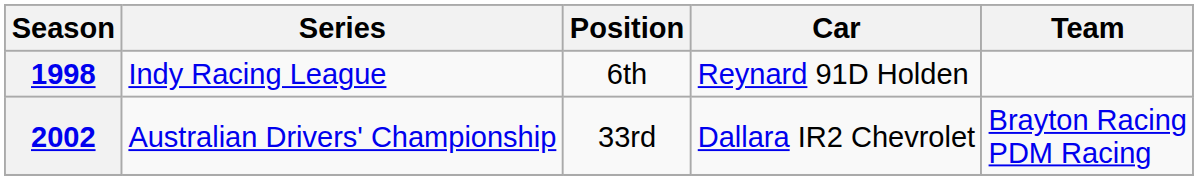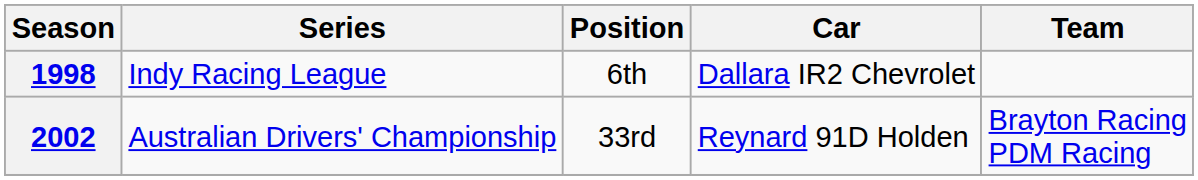 <table class="wikitable" style="font-size: 95%;">
 <tr>
 <th>Season</th>
 <th>Series</th>
 <th>Position</th>
 <th>Car</th>
 <th>Team</th>
 </tr>
 <tr>
 <th><a href='#'>1998</a></th>
 <td><a href='#'>Indy Racing League</a></td>
 <td align="center">6th</td>
-<td><a href='#'>Reynard</a> 91D Holden</td>
+<td><a href='#'>Dallara</a> IR2 Chevrolet</td>
 <td></td>
 </tr>
 <tr>
 <th><a href='#'>2002</a></th>
 <td><a href='#'>Australian Drivers' Championship</a></td>
 <td align="center">33rd</td>
-<td><a href='#'>Dallara</a> IR2 Chevrolet</td>
+<td><a href='#'>Reynard</a> 91D Holden</td>
 <td><a href='#'>Brayton Racing</a><br> <a href='#'>PDM Racing</a></td>
 </tr>
 <tr>
 </tr>
 </table>
